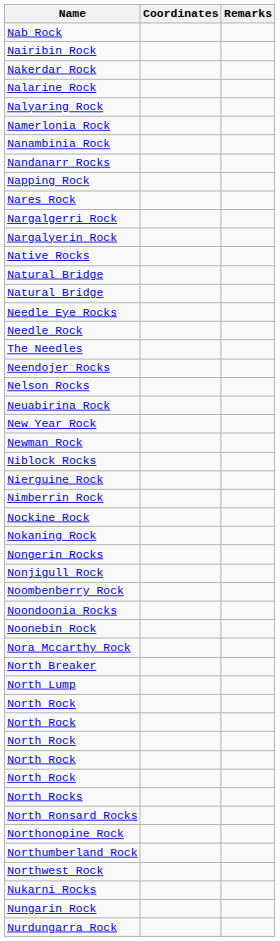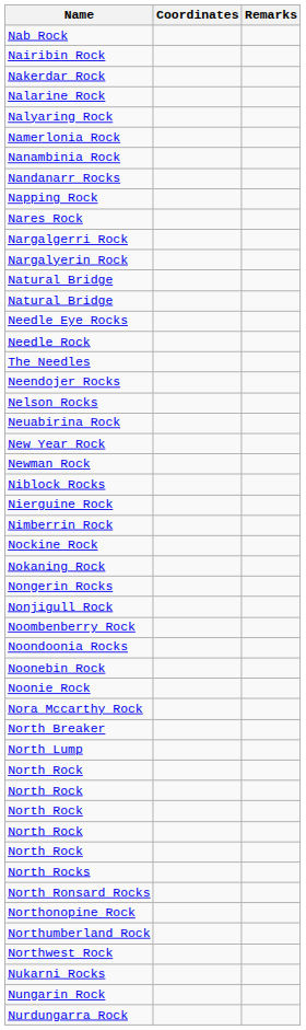 <table class="wikitable">
 <tr>
 <th>Name</th>
 <th>Coordinates</th>
 <th>Remarks</th>
 </tr>
 <tr>
 <td><a href='#'>Nab Rock</a></td>
 <td></td>
 <td></td>
 </tr>
 <tr>
 <td><a href='#'>Nairibin Rock</a></td>
 <td></td>
 <td></td>
 </tr>
 <tr>
 <td><a href='#'>Nakerdar Rock</a></td>
 <td></td>
 <td></td>
 </tr>
 <tr>
 <td><a href='#'>Nalarine Rock</a></td>
 <td></td>
 <td></td>
 </tr>
 <tr>
 <td><a href='#'>Nalyaring Rock</a></td>
 <td></td>
 <td></td>
 </tr>
 <tr>
 <td><a href='#'>Namerlonia Rock</a></td>
 <td></td>
 <td></td>
 </tr>
 <tr>
 <td><a href='#'>Nanambinia Rock</a></td>
 <td></td>
 <td></td>
 </tr>
 <tr>
 <td><a href='#'>Nandanarr Rocks</a></td>
 <td></td>
 <td></td>
 </tr>
 <tr>
 <td><a href='#'>Napping Rock</a></td>
 <td></td>
 <td></td>
 </tr>
 <tr>
 <td><a href='#'>Nares Rock</a></td>
 <td></td>
 <td></td>
 </tr>
 <tr>
 <td><a href='#'>Nargalgerri Rock</a></td>
 <td></td>
 <td></td>
 </tr>
 <tr>
 <td><a href='#'>Nargalyerin Rock</a></td>
-<td></td>
-<td></td>
-</tr>
-<tr>
-<td><a href='#'>Native Rocks</a></td>
 <td></td>
 <td></td>
 </tr>
 <tr>
 <td><a href='#'>Natural Bridge</a></td>
 <td></td>
 <td></td>
 </tr>
 <tr>
 <td><a href='#'>Natural Bridge</a></td>
 <td></td>
 <td></td>
 </tr>
 <tr>
 <td><a href='#'>Needle Eye Rocks</a></td>
 <td></td>
 <td></td>
 </tr>
 <tr>
 <td><a href='#'>Needle Rock</a></td>
 <td></td>
 <td></td>
 </tr>
 <tr>
 <td><a href='#'>The Needles</a></td>
 <td></td>
 <td></td>
 </tr>
 <tr>
 <td><a href='#'>Neendojer Rocks</a></td>
 <td></td>
 <td></td>
 </tr>
 <tr>
 <td><a href='#'>Nelson Rocks</a></td>
 <td></td>
 <td></td>
 </tr>
 <tr>
 <td><a href='#'>Neuabirina Rock</a></td>
 <td></td>
 <td></td>
 </tr>
 <tr>
 <td><a href='#'>New Year Rock</a></td>
 <td></td>
 <td></td>
 </tr>
 <tr>
 <td><a href='#'>Newman Rock</a></td>
 <td></td>
 <td></td>
 </tr>
 <tr>
 <td><a href='#'>Niblock Rocks</a></td>
 <td></td>
 <td></td>
 </tr>
 <tr>
 <td><a href='#'>Nierguine Rock</a></td>
 <td></td>
 <td></td>
 </tr>
 <tr>
 <td><a href='#'>Nimberrin Rock</a></td>
 <td></td>
 <td></td>
 </tr>
 <tr>
 <td><a href='#'>Nockine Rock</a></td>
 <td></td>
 <td></td>
 </tr>
 <tr>
 <td><a href='#'>Nokaning Rock</a></td>
 <td></td>
 <td></td>
 </tr>
 <tr>
 <td><a href='#'>Nongerin Rocks</a></td>
 <td></td>
 <td></td>
 </tr>
 <tr>
 <td><a href='#'>Nonjigull Rock</a></td>
 <td></td>
 <td></td>
 </tr>
 <tr>
 <td><a href='#'>Noombenberry Rock</a></td>
 <td></td>
 <td></td>
 </tr>
 <tr>
 <td><a href='#'>Noondoonia Rocks</a></td>
 <td></td>
 <td></td>
 </tr>
 <tr>
 <td><a href='#'>Noonebin Rock</a></td>
 <td></td>
 <td></td>
 </tr>
 <tr>
+<td><a href='#'>Noonie Rock</a></td>
+<td></td>
+<td></td>
+</tr>
+<tr>
 <td><a href='#'>Nora Mccarthy Rock</a></td>
 <td></td>
 <td></td>
 </tr>
 <tr>
 <td><a href='#'>North Breaker</a></td>
 <td></td>
 <td></td>
 </tr>
 <tr>
 <td><a href='#'>North Lump</a></td>
 <td></td>
 <td></td>
 </tr>
 <tr>
 <td><a href='#'>North Rock</a></td>
 <td></td>
 <td></td>
 </tr>
 <tr>
 <td><a href='#'>North Rock</a></td>
 <td></td>
 <td></td>
 </tr>
 <tr>
 <td><a href='#'>North Rock</a></td>
 <td></td>
 <td></td>
 </tr>
 <tr>
 <td><a href='#'>North Rock</a></td>
 <td></td>
 <td></td>
 </tr>
 <tr>
 <td><a href='#'>North Rock</a></td>
 <td></td>
 <td></td>
 </tr>
 <tr>
 <td><a href='#'>North Rocks</a></td>
 <td></td>
 <td></td>
 </tr>
 <tr>
 <td><a href='#'>North Ronsard Rocks</a></td>
 <td></td>
 <td></td>
 </tr>
 <tr>
 <td><a href='#'>Northonopine Rock</a></td>
 <td></td>
 <td></td>
 </tr>
 <tr>
 <td><a href='#'>Northumberland Rock</a></td>
 <td></td>
 <td></td>
 </tr>
 <tr>
 <td><a href='#'>Northwest Rock</a></td>
 <td></td>
 <td></td>
 </tr>
 <tr>
 <td><a href='#'>Nukarni Rocks</a></td>
 <td></td>
 <td></td>
 </tr>
 <tr>
 <td><a href='#'>Nungarin Rock</a></td>
 <td></td>
 <td></td>
 </tr>
 <tr>
 <td><a href='#'>Nurdungarra Rock</a></td>
 <td></td>
 <td></td>
 </tr>
 </table>
